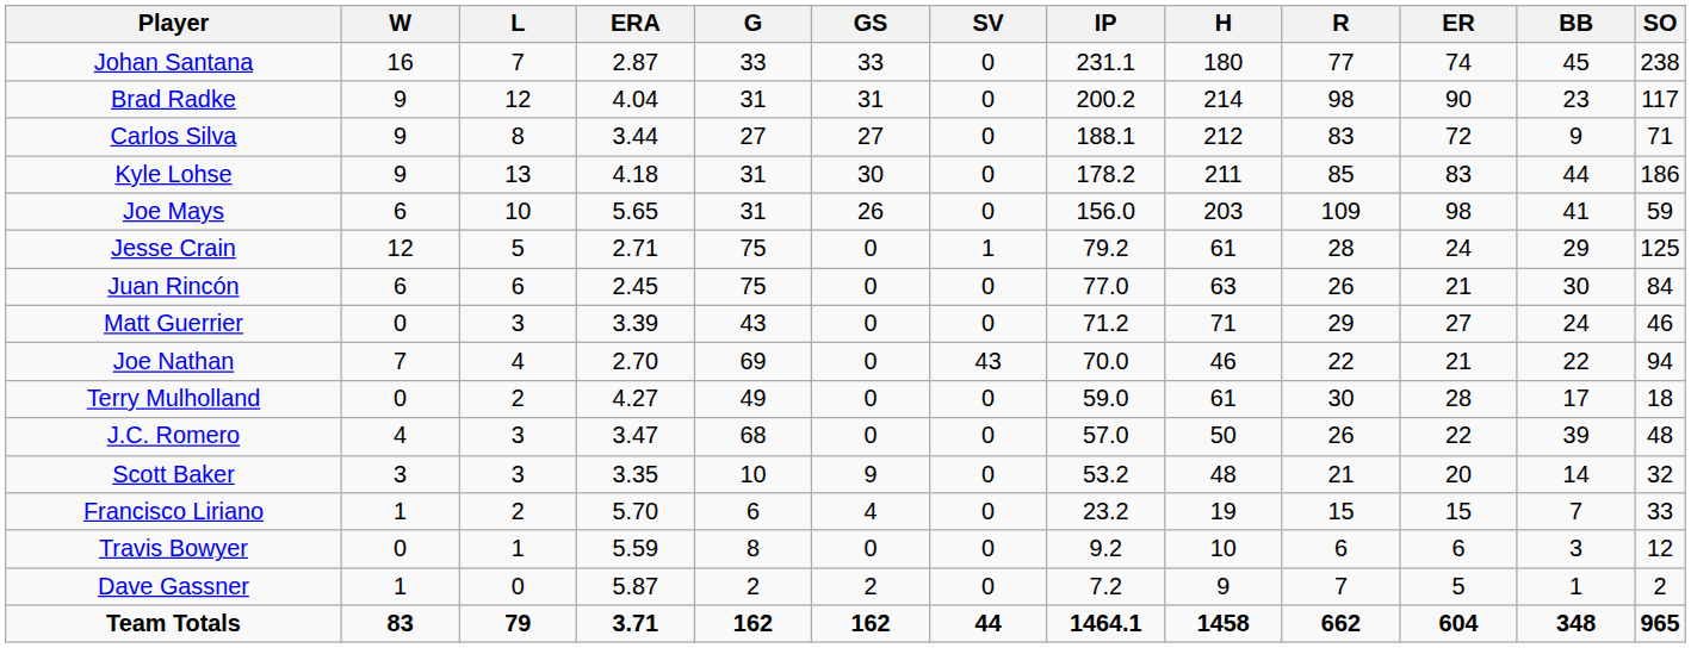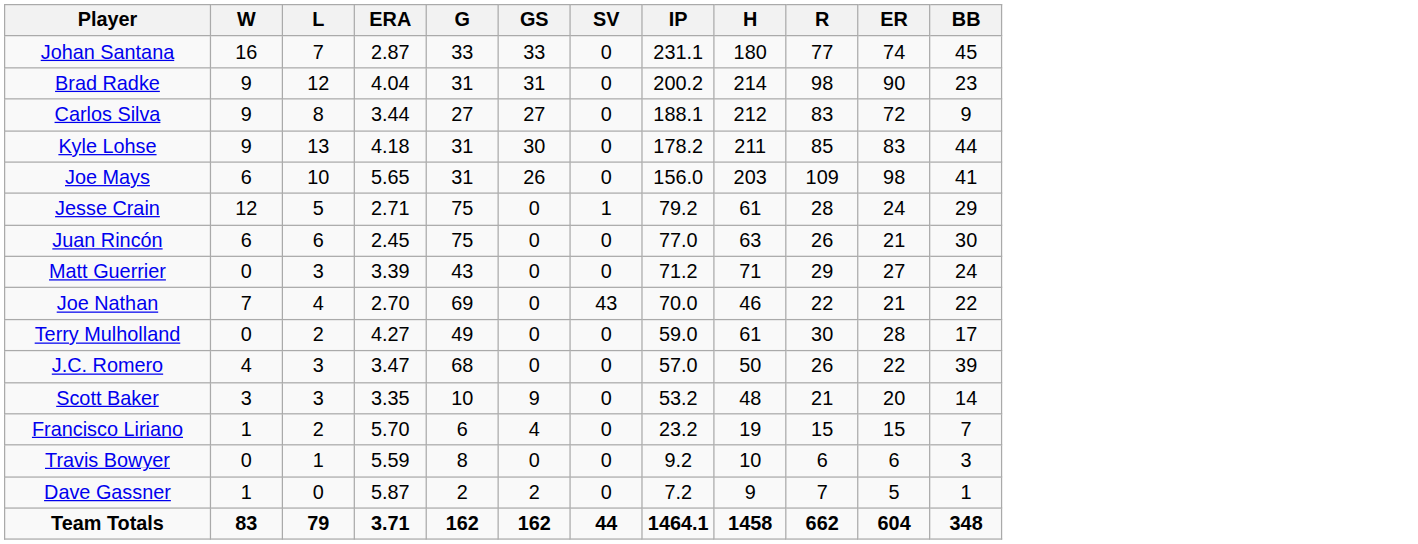 <table class=wikitable style="text-align:center">
 <tr>
 <th bgcolor="#DDDDFF" width="20%">Player</th>
 <th bgcolor="#DDDDFF" width="7%">W</th>
 <th bgcolor="#DDDDFF" width="7%">L</th>
 <th bgcolor="#DDDDFF" width="7%">ERA</th>
 <th bgcolor="#DDDDFF" width="7%">G</th>
 <th bgcolor="#DDDDFF" width="7%">GS</th>
 <th bgcolor="#DDDDFF" width="7%">SV</th>
 <th bgcolor="#DDDDFF" width="7%">IP</th>
 <th bgcolor="#DDDDFF" width="7%">H</th>
 <th bgcolor="#DDDDFF" width="7%">R</th>
 <th bgcolor="#DDDDFF" width="7%">ER</th>
 <th bgcolor="#DDDDFF" width="7%">BB</th>
-<th bgcolor="#DDDDFF" width="7%">SO</th>
 </tr>
 <tr>
 <td><a href='#'>Johan Santana</a></td>
 <td>16</td>
 <td>7</td>
 <td>2.87</td>
 <td>33</td>
 <td>33</td>
 <td>0</td>
 <td>231.1</td>
 <td>180</td>
 <td>77</td>
 <td>74</td>
 <td>45</td>
-<td>238</td>
 </tr>
 <tr>
 <td><a href='#'>Brad Radke</a></td>
 <td>9</td>
 <td>12</td>
 <td>4.04</td>
 <td>31</td>
 <td>31</td>
 <td>0</td>
 <td>200.2</td>
 <td>214</td>
 <td>98</td>
 <td>90</td>
 <td>23</td>
-<td>117</td>
 </tr>
 <tr>
 <td><a href='#'>Carlos Silva</a></td>
 <td>9</td>
 <td>8</td>
 <td>3.44</td>
 <td>27</td>
 <td>27</td>
 <td>0</td>
 <td>188.1</td>
 <td>212</td>
 <td>83</td>
 <td>72</td>
 <td>9</td>
-<td>71</td>
 </tr>
 <tr>
 <td><a href='#'>Kyle Lohse</a></td>
 <td>9</td>
 <td>13</td>
 <td>4.18</td>
 <td>31</td>
 <td>30</td>
 <td>0</td>
 <td>178.2</td>
 <td>211</td>
 <td>85</td>
 <td>83</td>
 <td>44</td>
-<td>186</td>
 </tr>
 <tr>
 <td><a href='#'>Joe Mays</a></td>
 <td>6</td>
 <td>10</td>
 <td>5.65</td>
 <td>31</td>
 <td>26</td>
 <td>0</td>
 <td>156.0</td>
 <td>203</td>
 <td>109</td>
 <td>98</td>
 <td>41</td>
-<td>59</td>
 </tr>
 <tr>
 <td><a href='#'>Jesse Crain</a></td>
 <td>12</td>
 <td>5</td>
 <td>2.71</td>
 <td>75</td>
 <td>0</td>
 <td>1</td>
 <td>79.2</td>
 <td>61</td>
 <td>28</td>
 <td>24</td>
 <td>29</td>
-<td>125</td>
 </tr>
 <tr>
 <td><a href='#'>Juan Rincón</a></td>
 <td>6</td>
 <td>6</td>
 <td>2.45</td>
 <td>75</td>
 <td>0</td>
 <td>0</td>
 <td>77.0</td>
 <td>63</td>
 <td>26</td>
 <td>21</td>
 <td>30</td>
-<td>84</td>
 </tr>
 <tr>
 <td><a href='#'>Matt Guerrier</a></td>
 <td>0</td>
 <td>3</td>
 <td>3.39</td>
 <td>43</td>
 <td>0</td>
 <td>0</td>
 <td>71.2</td>
 <td>71</td>
 <td>29</td>
 <td>27</td>
 <td>24</td>
-<td>46</td>
 </tr>
 <tr>
 <td><a href='#'>Joe Nathan</a></td>
 <td>7</td>
 <td>4</td>
 <td>2.70</td>
 <td>69</td>
 <td>0</td>
 <td>43</td>
 <td>70.0</td>
 <td>46</td>
 <td>22</td>
 <td>21</td>
 <td>22</td>
-<td>94</td>
 </tr>
 <tr>
 <td><a href='#'>Terry Mulholland</a></td>
 <td>0</td>
 <td>2</td>
 <td>4.27</td>
 <td>49</td>
 <td>0</td>
 <td>0</td>
 <td>59.0</td>
 <td>61</td>
 <td>30</td>
 <td>28</td>
 <td>17</td>
-<td>18</td>
 </tr>
 <tr>
 <td><a href='#'>J.C. Romero</a></td>
 <td>4</td>
 <td>3</td>
 <td>3.47</td>
 <td>68</td>
 <td>0</td>
 <td>0</td>
 <td>57.0</td>
 <td>50</td>
 <td>26</td>
 <td>22</td>
 <td>39</td>
-<td>48</td>
 </tr>
 <tr>
 <td><a href='#'>Scott Baker</a></td>
 <td>3</td>
 <td>3</td>
 <td>3.35</td>
 <td>10</td>
 <td>9</td>
 <td>0</td>
 <td>53.2</td>
 <td>48</td>
 <td>21</td>
 <td>20</td>
 <td>14</td>
-<td>32</td>
 </tr>
 <tr>
 <td><a href='#'>Francisco Liriano</a></td>
 <td>1</td>
 <td>2</td>
 <td>5.70</td>
 <td>6</td>
 <td>4</td>
 <td>0</td>
 <td>23.2</td>
 <td>19</td>
 <td>15</td>
 <td>15</td>
 <td>7</td>
-<td>33</td>
 </tr>
 <tr>
 <td><a href='#'>Travis Bowyer</a></td>
 <td>0</td>
 <td>1</td>
 <td>5.59</td>
 <td>8</td>
 <td>0</td>
 <td>0</td>
 <td>9.2</td>
 <td>10</td>
 <td>6</td>
 <td>6</td>
 <td>3</td>
-<td>12</td>
 </tr>
 <tr>
 <td><a href='#'>Dave Gassner</a></td>
 <td>1</td>
 <td>0</td>
 <td>5.87</td>
 <td>2</td>
 <td>2</td>
 <td>0</td>
 <td>7.2</td>
 <td>9</td>
 <td>7</td>
 <td>5</td>
 <td>1</td>
-<td>2</td>
 </tr>
 <tr>
 <td><strong>Team Totals</strong></td>
 <td><strong>83</strong></td>
 <td><strong>79</strong></td>
 <td><strong>3.71</strong></td>
 <td><strong>162</strong></td>
 <td><strong>162</strong></td>
 <td><strong>44</strong></td>
 <td><strong>1464.1</strong></td>
 <td><strong>1458</strong></td>
 <td><strong>662</strong></td>
 <td><strong>604</strong></td>
 <td><strong>348</strong></td>
-<td><strong>965</strong></td>
 </tr>
 </table>
